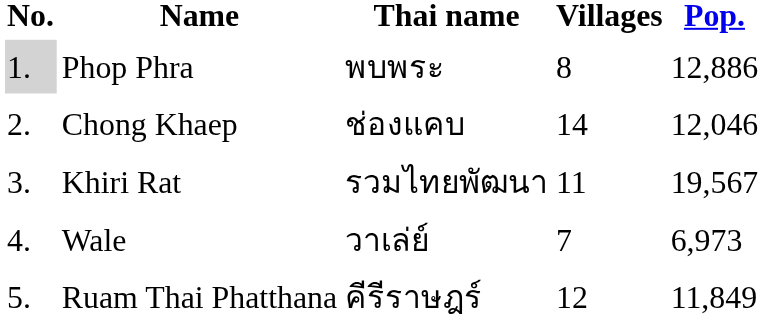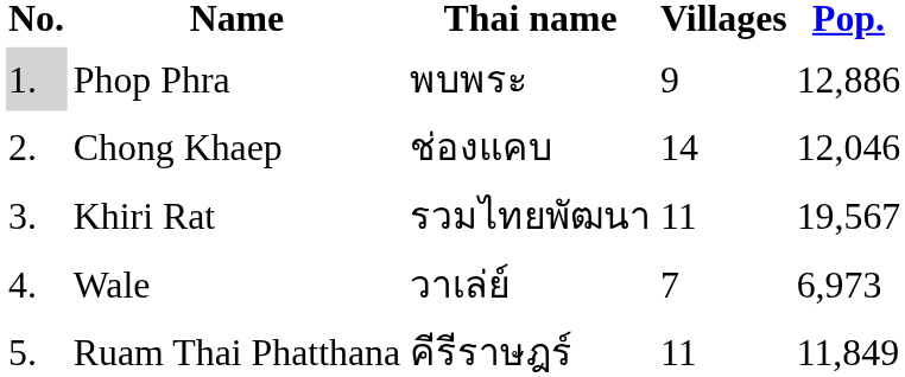 <table>
 <tr>
 <th>No.</th>
 <th>Name</th>
 <th>Thai name</th>
 <th>Villages</th>
 <th><a href='#'>Pop.</a></th>
 <td>    </td>
 </tr>
 <tr>
 <td style="background: lightgrey;">1.</td>
 <td>Phop Phra</td>
 <td>พบพระ</td>
-<td>8</td>
+<td>9</td>
 <td>12,886</td>
 <td></td>
 </tr>
 <tr>
 <td>2.</td>
 <td>Chong Khaep</td>
 <td>ช่องแคบ</td>
 <td>14</td>
 <td>12,046</td>
 <td></td>
 </tr>
 <tr>
 <td>3.</td>
 <td>Khiri Rat</td>
 <td>รวมไทยพัฒนา</td>
 <td>11</td>
 <td>19,567</td>
 <td></td>
 </tr>
 <tr>
 <td>4.</td>
 <td>Wale</td>
 <td>วาเล่ย์</td>
 <td>7</td>
 <td>6,973</td>
 <td></td>
 </tr>
 <tr>
 <td>5.</td>
 <td>Ruam Thai Phatthana</td>
 <td>คีรีราษฎร์</td>
-<td>12</td>
+<td>11</td>
 <td>11,849</td>
 <td></td>
 </tr>
 </table>
